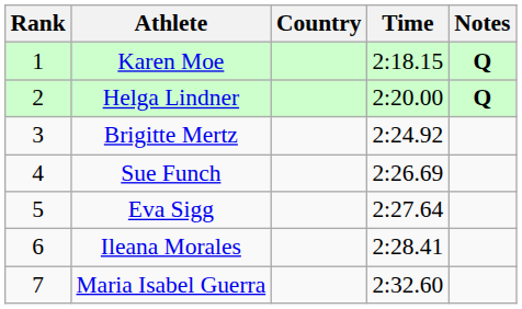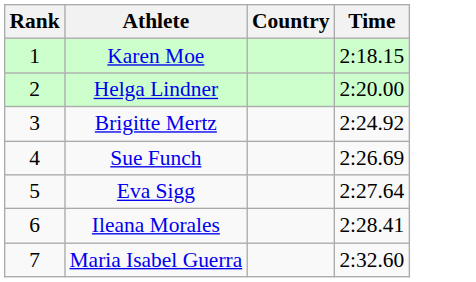 <table class="wikitable sortable" style="text-align:center">
 <tr>
 <th>Rank</th>
 <th>Athlete</th>
 <th>Country</th>
 <th>Time</th>
-<th>Notes</th>
 </tr>
 <tr bgcolor=ccffcc>
 <td>1</td>
 <td><a href='#'>Karen Moe</a></td>
 <td align=left></td>
 <td>2:18.15</td>
-<td><strong>Q</strong></td>
 </tr>
 <tr bgcolor=ccffcc>
 <td>2</td>
 <td><a href='#'>Helga Lindner</a></td>
 <td align=left></td>
 <td>2:20.00</td>
-<td><strong> Q </strong></td>
 </tr>
 <tr>
 <td>3</td>
 <td><a href='#'>Brigitte Mertz</a></td>
 <td align=left></td>
 <td>2:24.92</td>
-<td><strong> </strong></td>
 </tr>
 <tr>
 <td>4</td>
 <td><a href='#'>Sue Funch</a></td>
 <td align=left></td>
 <td>2:26.69</td>
-<td><strong> </strong></td>
 </tr>
 <tr>
 <td>5</td>
 <td><a href='#'>Eva Sigg</a></td>
 <td align=left></td>
 <td>2:27.64</td>
-<td><strong> </strong></td>
 </tr>
 <tr>
 <td>6</td>
 <td><a href='#'>Ileana Morales</a></td>
 <td align=left></td>
 <td>2:28.41</td>
-<td><strong> </strong></td>
 </tr>
 <tr>
 <td>7</td>
 <td><a href='#'>Maria Isabel Guerra</a></td>
 <td align=left></td>
 <td>2:32.60</td>
-<td><strong> </strong></td>
 </tr>
 </table>
